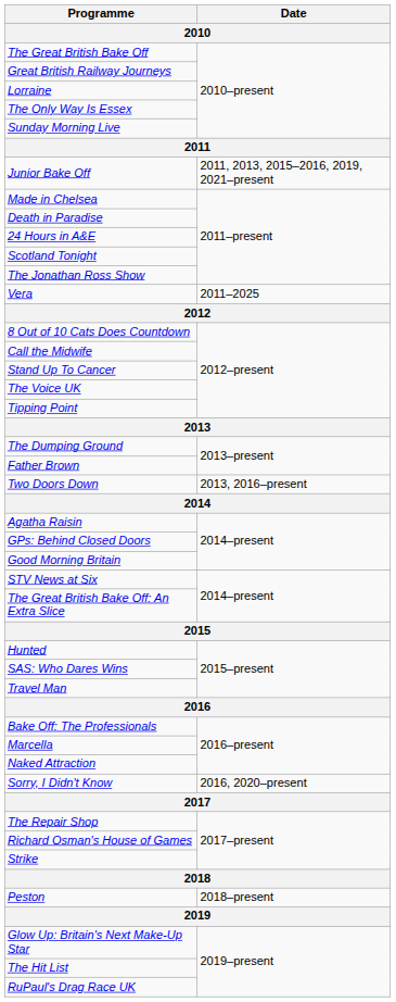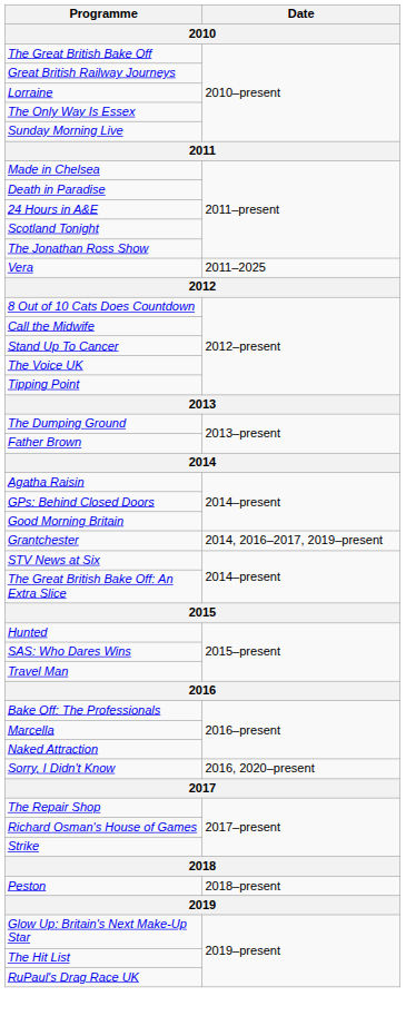 <table class="wikitable">
 <tr>
 <th width=250>Programme</th>
 <th width=250>Date</th>
 </tr>
 <tr>
 <th colspan=2>2010</th>
 </tr>
 <tr>
 <td><em><a href='#'>The Great British Bake Off</a></em></td>
 <td rowspan="5">2010–present</td>
 </tr>
 <tr>
 <td><em><a href='#'>Great British Railway Journeys</a></em></td>
 </tr>
 <tr>
 <td><em><a href='#'>Lorraine</a></em></td>
 </tr>
 <tr>
 <td><em><a href='#'>The Only Way Is Essex</a></em></td>
 </tr>
 <tr>
 <td><em><a href='#'>Sunday Morning Live</a></em></td>
 </tr>
 <tr>
 <th colspan=2>2011</th>
-</tr>
-<tr>
-<td><em><a href='#'>Junior Bake Off</a></em></td>
-<td>2011, 2013, 2015–2016, 2019, 2021–present</td>
 </tr>
 <tr>
 <td><em><a href='#'>Made in Chelsea</a></em></td>
 <td rowspan="5">2011–present</td>
 </tr>
 <tr>
 <td><em><a href='#'>Death in Paradise</a></em></td>
 </tr>
 <tr>
 <td><em><a href='#'>24 Hours in A&E</a></em></td>
 </tr>
 <tr>
 <td><em><a href='#'>Scotland Tonight</a></em></td>
 </tr>
 <tr>
 <td><em><a href='#'>The Jonathan Ross Show</a></em></td>
 </tr>
 <tr>
 <td><em><a href='#'>Vera</a></em></td>
 <td>2011–2025</td>
 </tr>
 <tr>
 <th colspan=2>2012</th>
 </tr>
 <tr>
 <td><em><a href='#'>8 Out of 10 Cats Does Countdown</a></em></td>
 <td rowspan="5">2012–present</td>
 </tr>
 <tr>
 <td><em><a href='#'>Call the Midwife</a></em></td>
 </tr>
 <tr>
 <td><em><a href='#'>Stand Up To Cancer</a></em></td>
 </tr>
 <tr>
 <td><em><a href='#'>The Voice UK</a></em></td>
 </tr>
 <tr>
 <td><em><a href='#'>Tipping Point</a></em></td>
 </tr>
 <tr>
 <th colspan=2>2013</th>
 </tr>
 <tr>
 <td><em><a href='#'>The Dumping Ground</a></em></td>
 <td rowspan="2">2013–present</td>
 </tr>
 <tr>
 <td><em><a href='#'>Father Brown</a></em></td>
 </tr>
 <tr>
-<td><em><a href='#'>Two Doors Down</a></em></td>
-<td>2013, 2016–present</td>
-</tr>
-<tr>
 <th colspan=2>2014</th>
 </tr>
 <tr>
 <td><em><a href='#'>Agatha Raisin</a></em></td>
 <td rowspan="3">2014–present</td>
 </tr>
 <tr>
 <td><em><a href='#'>GPs: Behind Closed Doors</a></em></td>
 </tr>
 <tr>
 <td><em><a href='#'>Good Morning Britain</a></em></td>
+</tr>
+<tr>
+<td><em><a href='#'>Grantchester</a></em></td>
+<td>2014, 2016–2017, 2019–present</td>
 </tr>
 <tr>
 <td><em><a href='#'>STV News at Six</a></em></td>
 <td rowspan="2">2014–present</td>
 </tr>
 <tr>
 <td><em><a href='#'>The Great British Bake Off: An Extra Slice</a></em></td>
 </tr>
 <tr>
 <th colspan=2>2015</th>
 </tr>
 <tr>
 <td><em><a href='#'>Hunted</a></em></td>
 <td rowspan="3">2015–present</td>
 </tr>
 <tr>
 <td><em><a href='#'>SAS: Who Dares Wins</a></em></td>
 </tr>
 <tr>
 <td><em><a href='#'>Travel Man</a></em></td>
 </tr>
 <tr>
 <th colspan=2>2016</th>
 </tr>
 <tr>
 <td><em><a href='#'>Bake Off: The Professionals</a></em></td>
 <td rowspan="3">2016–present</td>
 </tr>
 <tr>
 <td><em><a href='#'>Marcella</a></em></td>
 </tr>
 <tr>
 <td><em><a href='#'>Naked Attraction</a></em></td>
 </tr>
 <tr>
 <td><em><a href='#'>Sorry, I Didn't Know</a></em></td>
 <td>2016, 2020–present</td>
 </tr>
 <tr>
 <th colspan=2>2017</th>
 </tr>
 <tr>
 <td><em><a href='#'>The Repair Shop</a></em></td>
 <td rowspan="3">2017–present</td>
 </tr>
 <tr>
 <td><em><a href='#'>Richard Osman's House of Games</a></em></td>
 </tr>
 <tr>
 <td><em><a href='#'>Strike</a></em></td>
 </tr>
 <tr>
 <th colspan=2>2018</th>
 </tr>
 <tr>
 <td><em><a href='#'>Peston</a></em></td>
 <td>2018–present</td>
 </tr>
 <tr>
 <th colspan=2>2019</th>
 </tr>
 <tr>
 <td><em><a href='#'>Glow Up: Britain's Next Make-Up Star</a></em></td>
 <td rowspan="3">2019–present</td>
 </tr>
 <tr>
 <td><em><a href='#'>The Hit List</a></em></td>
 </tr>
 <tr>
 <td><em><a href='#'>RuPaul's Drag Race UK</a></em></td>
 </tr>
 </table>
